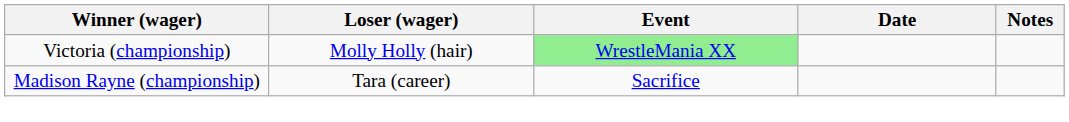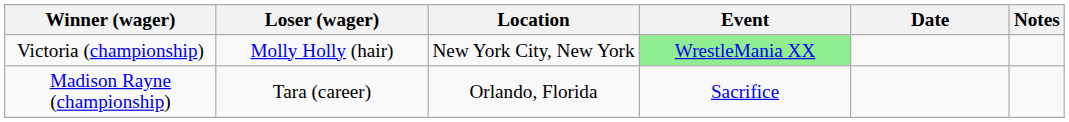 <table class="wikitable sortable" width=100% style="text-align: center">
 <tr>
 <th width=20% scope="col">Winner (wager)</th>
 <th width=20% scope="col">Loser (wager)</th>
+<th width=20% scope="col">Location</th>
 <th width=20% scope="col">Event</th>
 <th width=15% scope="col">Date</th>
 <th class="unsortable" width=5% scope="col">Notes</th>
 </tr>
 <tr>
 <td>Victoria (<a href='#'>championship</a>)</td>
 <td><a href='#'>Molly Holly</a> (hair)</td>
+<td>New York City, New York</td>
 <td style="background: lightgreen;"><a href='#'>WrestleMania XX</a></td>
 <td></td>
 <td></td>
 </tr>
 <tr>
 <td><a href='#'>Madison Rayne</a> (<a href='#'>championship</a>)</td>
 <td>Tara (career)</td>
+<td>Orlando, Florida</td>
 <td><a href='#'>Sacrifice</a></td>
 <td></td>
 <td></td>
 </tr>
 </table>
